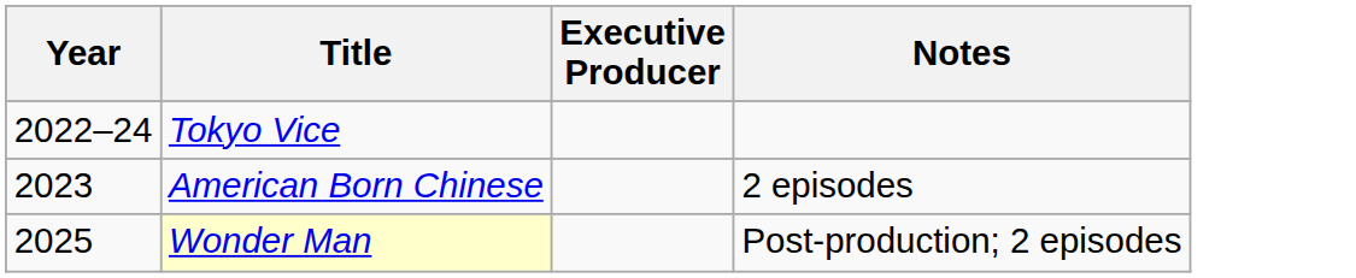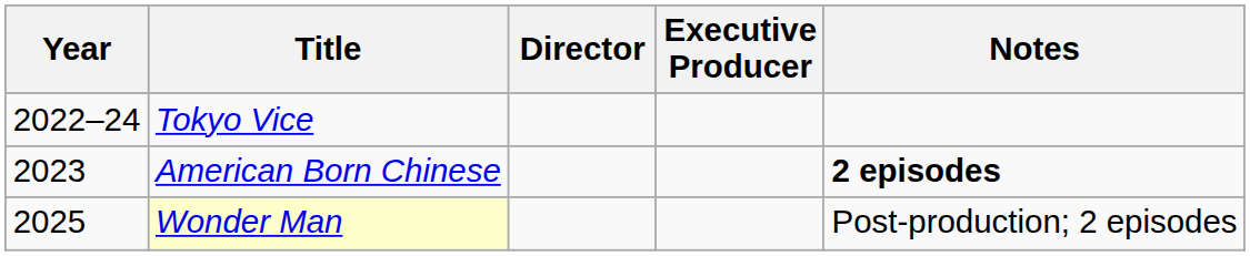 <table class="wikitable">
 <tr>
 <th>Year</th>
 <th>Title</th>
+<th style="width:65px;">Director</th>
 <th style="width:65px;">Executive Producer</th>
 <th>Notes</th>
 </tr>
 <tr>
 <td>2022–24</td>
 <td><em><a href='#'>Tokyo Vice</a></em></td>
 <td></td>
 <td></td>
+<td></td>
 </tr>
 <tr>
 <td>2023</td>
 <td><em><a href='#'>American Born Chinese</a></em></td>
 <td></td>
-<td>2 episodes</td>
+<td></td>
+<td><strong>2 episodes</strong></td>
 </tr>
 <tr>
 <td>2025</td>
 <td style="background:#FFFFCC;"><em><a href='#'>Wonder Man</a></em></td>
 <td></td>
+<td></td>
 <td>Post-production; 2 episodes</td>
 </tr>
 </table>
